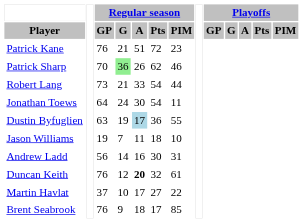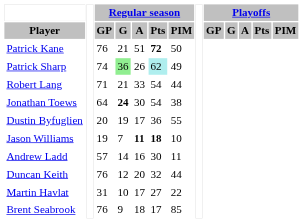 <table BORDER="0" CELLPADDING="3" CELLSPACING="2" ID="Table1">
 <tr ALIGN="center" bgcolor="#c0c0c0">
 <th ALIGN="center" colspan="1" bgcolor="#ffffff"> </th>
 <th ALIGN="center" rowspan="99" bgcolor="#ffffff"> </th>
 <th ALIGN="center" colspan="5"><a href='#'>Regular season</a></th>
 <th ALIGN="center" rowspan="99" bgcolor="#ffffff"> </th>
 <th ALIGN="center" colspan="5"><a href='#'>Playoffs</a></th>
 </tr>
 <tr ALIGN="center" bgcolor="#c0c0c0">
 <th ALIGN="center">Player</th>
 <th ALIGN="center">GP</th>
 <th ALIGN="center">G</th>
 <th ALIGN="center">A</th>
 <th ALIGN="center">Pts</th>
 <th ALIGN="center">PIM</th>
 <th ALIGN="center">GP</th>
 <th ALIGN="center">G</th>
 <th ALIGN="center">A</th>
 <th ALIGN="center">Pts</th>
 <th ALIGN="center">PIM</th>
 </tr>
 <tr>
 <td><a href='#'>Patrick Kane</a></td>
 <td>76</td>
 <td>21</td>
 <td>51</td>
-<td>72</td>
-<td>23</td>
+<td><strong>72</strong></td>
+<td>50</td>
 </tr>
 <tr>
 <td><a href='#'>Patrick Sharp</a></td>
-<td>70</td>
+<td>74</td>
 <td style="background: lightgreen;">36</td>
 <td>26</td>
-<td>62</td>
-<td>46</td>
+<td style="background: paleturquoise;">62</td>
+<td>49</td>
 </tr>
 <tr>
 <td><a href='#'>Robert Lang</a></td>
-<td>73</td>
+<td>71</td>
 <td>21</td>
 <td>33</td>
 <td>54</td>
 <td>44</td>
 </tr>
 <tr>
 <td><a href='#'>Jonathan Toews</a></td>
 <td>64</td>
-<td>24</td>
+<td><strong>24</strong></td>
 <td>30</td>
 <td>54</td>
-<td>11</td>
+<td>38</td>
 </tr>
 <tr>
 <td><a href='#'>Dustin Byfuglien</a></td>
-<td>63</td>
+<td>20</td>
 <td>19</td>
-<td style="background: lightblue;">17</td>
+<td>17</td>
 <td>36</td>
 <td>55</td>
 </tr>
 <tr>
 <td><a href='#'>Jason Williams</a></td>
 <td>19</td>
 <td>7</td>
-<td>11</td>
-<td>18</td>
+<td><strong>11</strong></td>
+<td><strong>18</strong></td>
 <td>10</td>
 </tr>
 <tr>
 <td><a href='#'>Andrew Ladd</a></td>
-<td>56</td>
+<td>57</td>
 <td>14</td>
 <td>16</td>
 <td>30</td>
-<td>31</td>
+<td>11</td>
 </tr>
 <tr>
 <td><a href='#'>Duncan Keith</a></td>
 <td>76</td>
 <td>12</td>
-<td><strong>20</strong></td>
+<td>20</td>
 <td>32</td>
-<td>61</td>
+<td>44</td>
 </tr>
 <tr>
 <td><a href='#'>Martin Havlat</a></td>
-<td>37</td>
+<td>31</td>
 <td>10</td>
 <td>17</td>
 <td>27</td>
 <td>22</td>
 </tr>
 <tr>
 <td><a href='#'>Brent Seabrook</a></td>
 <td>76</td>
 <td>9</td>
 <td>18</td>
 <td>17</td>
 <td>85</td>
 </tr>
 </table>
